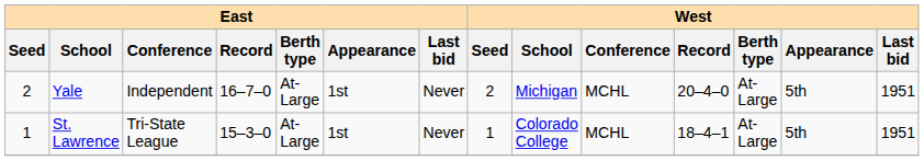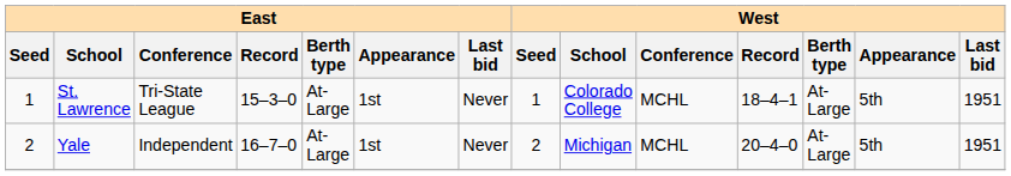 <table class="wikitable">
 <tr>
 <th colspan="7" style="background:#ffdead;">East</th>
 <th colspan="7" style="background:#ffdead;">West</th>
 </tr>
 <tr>
 <th>Seed</th>
 <th>School</th>
 <th>Conference</th>
 <th>Record</th>
 <th>Berth type</th>
 <th>Appearance</th>
 <th>Last bid</th>
 <th>Seed</th>
 <th>School</th>
 <th>Conference</th>
 <th>Record</th>
 <th>Berth type</th>
 <th>Appearance</th>
 <th>Last bid</th>
 </tr>
 <tr>
+<td align=center>1</td>
+<td><a href='#'>St. Lawrence</a></td>
+<td>Tri-State League</td>
+<td>15–3–0</td>
+<td>At-Large</td>
+<td>1st</td>
+<td>Never</td>
+<td align=center>1</td>
+<td><a href='#'>Colorado College</a></td>
+<td>MCHL</td>
+<td>18–4–1</td>
+<td>At-Large</td>
+<td>5th</td>
+<td>1951</td>
+</tr>
+<tr>
 <td align=center>2</td>
 <td><a href='#'>Yale</a></td>
 <td>Independent</td>
 <td>16–7–0</td>
 <td>At-Large</td>
 <td>1st</td>
 <td>Never</td>
 <td align=center>2</td>
 <td><a href='#'>Michigan</a></td>
 <td>MCHL</td>
 <td>20–4–0</td>
 <td>At-Large</td>
 <td>5th</td>
 <td>1951</td>
 </tr>
 <tr>
-<td align=center>1</td>
-<td><a href='#'>St. Lawrence</a></td>
-<td>Tri-State League</td>
-<td>15–3–0</td>
-<td>At-Large</td>
-<td>1st</td>
-<td>Never</td>
-<td align=center>1</td>
-<td><a href='#'>Colorado College</a></td>
-<td>MCHL</td>
-<td>18–4–1</td>
-<td>At-Large</td>
-<td>5th</td>
-<td>1951</td>
-</tr>
-<tr>
 </tr>
 </table>
